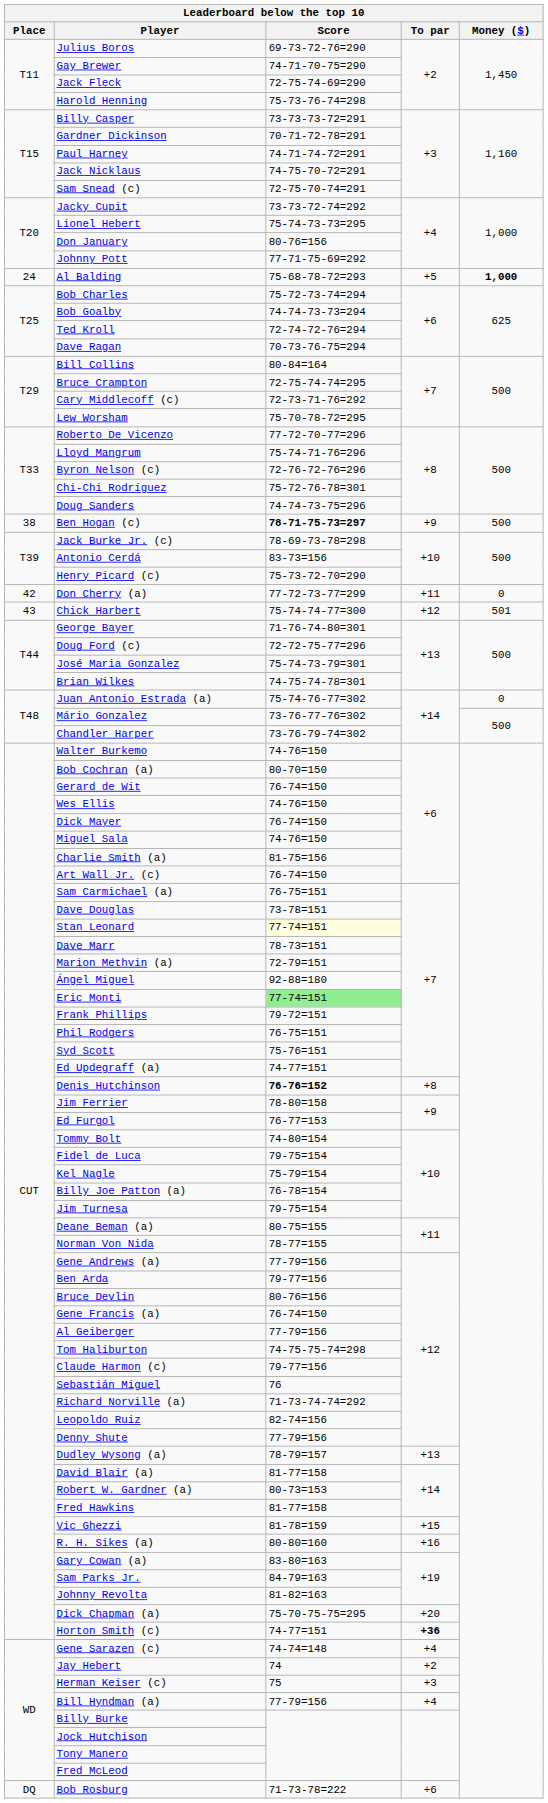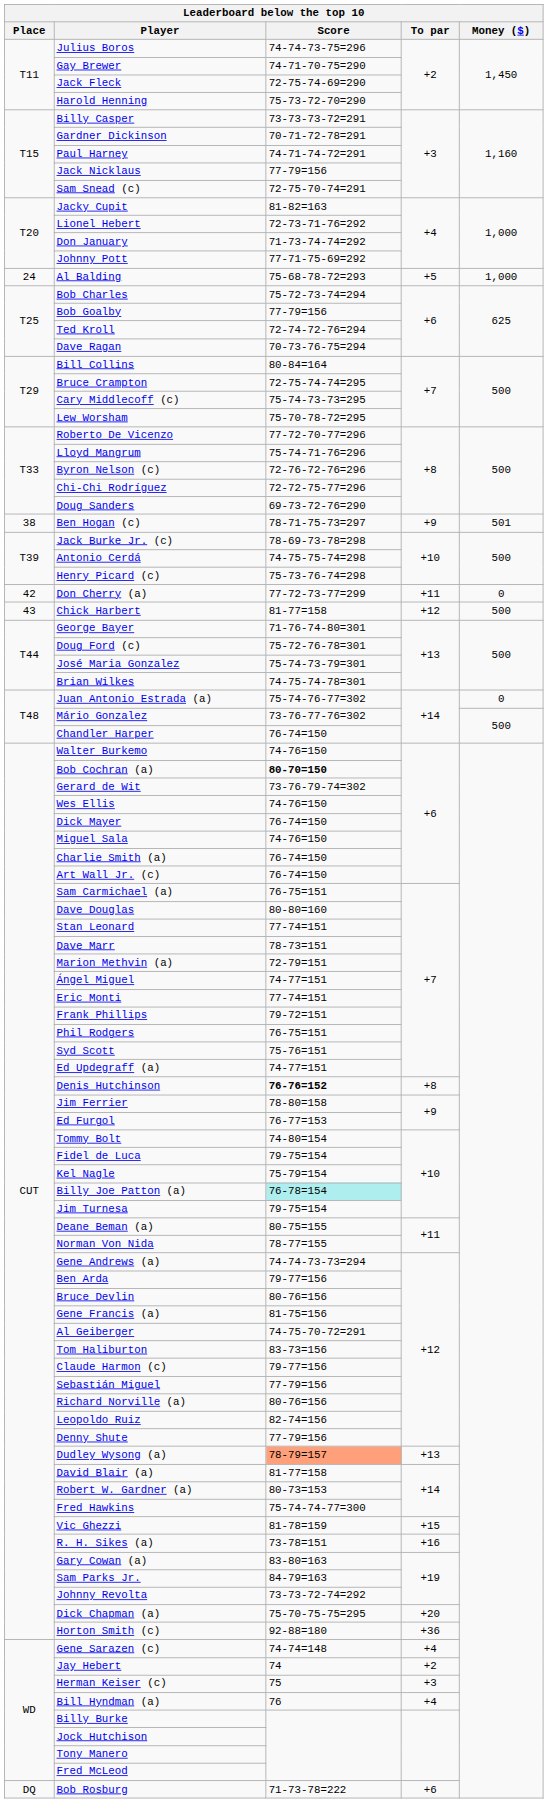 <table class="collapsible collapsed wikitable" style="width:50em;margin-top:-1px;">
 <tr>
 <th scope="col" colspan="6">Leaderboard below the top 10</th>
 </tr>
 <tr>
 <th>Place</th>
 <th>Player</th>
 <th>Score</th>
 <th>To par</th>
 <th>Money (<a href='#'>$</a>)</th>
 </tr>
 <tr>
 <td rowspan=4 align=center>T11</td>
 <td> <a href='#'>Julius Boros</a></td>
-<td>69-73-72-76=290</td>
+<td>74-74-73-75=296</td>
 <td rowspan=4 align=center>+2</td>
 <td rowspan=4 align=center>1,450</td>
 </tr>
 <tr>
 <td> <a href='#'>Gay Brewer</a></td>
 <td>74-71-70-75=290</td>
 </tr>
 <tr>
 <td> <a href='#'>Jack Fleck</a></td>
 <td>72-75-74-69=290</td>
 </tr>
 <tr>
 <td> <a href='#'>Harold Henning</a></td>
-<td>75-73-76-74=298</td>
+<td>75-73-72-70=290</td>
 </tr>
 <tr>
 <td rowspan=5 align=center>T15</td>
 <td> <a href='#'>Billy Casper</a></td>
 <td>73-73-73-72=291</td>
 <td rowspan=5 align=center>+3</td>
 <td rowspan=5 align=center>1,160</td>
 </tr>
 <tr>
 <td> <a href='#'>Gardner Dickinson</a></td>
 <td>70-71-72-78=291</td>
 </tr>
 <tr>
 <td> <a href='#'>Paul Harney</a></td>
 <td>74-71-74-72=291</td>
 </tr>
 <tr>
 <td> <a href='#'>Jack Nicklaus</a></td>
-<td>74-75-70-72=291</td>
+<td>77-79=156</td>
 </tr>
 <tr>
 <td> <a href='#'>Sam Snead</a> (c)</td>
 <td>72-75-70-74=291</td>
 </tr>
 <tr>
 <td rowspan=4 align=center>T20</td>
 <td> <a href='#'>Jacky Cupit</a></td>
-<td>73-73-72-74=292</td>
+<td>81-82=163</td>
 <td rowspan=4 align=center>+4</td>
 <td rowspan=4 align=center>1,000</td>
 </tr>
 <tr>
 <td> <a href='#'>Lionel Hebert</a></td>
-<td>75-74-73-73=295</td>
+<td>72-73-71-76=292</td>
 </tr>
 <tr>
 <td> <a href='#'>Don January</a></td>
-<td>80-76=156</td>
+<td>71-73-74-74=292</td>
 </tr>
 <tr>
 <td> <a href='#'>Johnny Pott</a></td>
 <td>77-71-75-69=292</td>
 </tr>
 <tr>
 <td align=center>24</td>
 <td> <a href='#'>Al Balding</a></td>
 <td>75-68-78-72=293</td>
 <td align=center>+5</td>
-<td align=center><strong>1,000</strong></td>
+<td align=center>1,000</td>
 </tr>
 <tr>
 <td rowspan=4 align=center>T25</td>
 <td> <a href='#'>Bob Charles</a></td>
 <td>75-72-73-74=294</td>
 <td rowspan=4 align=center>+6</td>
 <td rowspan=4 align=center>625</td>
 </tr>
 <tr>
 <td> <a href='#'>Bob Goalby</a></td>
-<td>74-74-73-73=294</td>
+<td>77-79=156</td>
 </tr>
 <tr>
 <td> <a href='#'>Ted Kroll</a></td>
 <td>72-74-72-76=294</td>
 </tr>
 <tr>
 <td> <a href='#'>Dave Ragan</a></td>
 <td>70-73-76-75=294</td>
 </tr>
 <tr>
 <td rowspan=4 align=center>T29</td>
 <td> <a href='#'>Bill Collins</a></td>
 <td>80-84=164</td>
 <td rowspan=4 align=center>+7</td>
 <td rowspan=4 align=center>500</td>
 </tr>
 <tr>
 <td> <a href='#'>Bruce Crampton</a></td>
 <td>72-75-74-74=295</td>
 </tr>
 <tr>
 <td> <a href='#'>Cary Middlecoff</a> (c)</td>
-<td>72-73-71-76=292</td>
+<td>75-74-73-73=295</td>
 </tr>
 <tr>
 <td> <a href='#'>Lew Worsham</a></td>
 <td>75-70-78-72=295</td>
 </tr>
 <tr>
 <td rowspan=5 align=center>T33</td>
 <td> <a href='#'>Roberto De Vicenzo</a></td>
 <td>77-72-70-77=296</td>
 <td rowspan=5 align=center>+8</td>
 <td rowspan=5 align=center>500</td>
 </tr>
 <tr>
 <td> <a href='#'>Lloyd Mangrum</a></td>
 <td>75-74-71-76=296</td>
 </tr>
 <tr>
 <td> <a href='#'>Byron Nelson</a> (c)</td>
 <td>72-76-72-76=296</td>
 </tr>
 <tr>
 <td> <a href='#'>Chi-Chi Rodríguez</a></td>
-<td>75-72-76-78=301</td>
+<td>72-72-75-77=296</td>
 </tr>
 <tr>
 <td> <a href='#'>Doug Sanders</a></td>
-<td>74-74-73-75=296</td>
+<td>69-73-72-76=290</td>
 </tr>
 <tr>
 <td align=center>38</td>
 <td> <a href='#'>Ben Hogan</a> (c)</td>
-<td><strong>78-71-75-73=297</strong></td>
+<td>78-71-75-73=297</td>
 <td align=center>+9</td>
-<td align=center>500</td>
+<td align=center>501</td>
 </tr>
 <tr>
 <td rowspan=3 align=center>T39</td>
 <td> <a href='#'>Jack Burke Jr.</a> (c)</td>
 <td>78-69-73-78=298</td>
 <td rowspan=3 align=center>+10</td>
 <td rowspan=3 align=center>500</td>
 </tr>
 <tr>
 <td> <a href='#'>Antonio Cerdá</a></td>
-<td>83-73=156</td>
+<td>74-75-75-74=298</td>
 </tr>
 <tr>
 <td> <a href='#'>Henry Picard</a> (c)</td>
-<td>75-73-72-70=290</td>
+<td>75-73-76-74=298</td>
 </tr>
 <tr>
 <td align=center>42</td>
 <td> <a href='#'>Don Cherry</a> (a)</td>
 <td>77-72-73-77=299</td>
 <td align=center>+11</td>
 <td align=center>0</td>
 </tr>
 <tr>
 <td align=center>43</td>
 <td> <a href='#'>Chick Harbert</a></td>
-<td>75-74-74-77=300</td>
+<td>81-77=158</td>
 <td align=center>+12</td>
-<td align=center>501</td>
+<td align=center>500</td>
 </tr>
 <tr>
 <td rowspan=4 align=center>T44</td>
 <td> <a href='#'>George Bayer</a></td>
 <td>71-76-74-80=301</td>
 <td rowspan=4 align=center>+13</td>
 <td rowspan=4 align=center>500</td>
 </tr>
 <tr>
 <td> <a href='#'>Doug Ford</a> (c)</td>
-<td>72-72-75-77=296</td>
+<td>75-72-76-78=301</td>
 </tr>
 <tr>
 <td> <a href='#'>José Maria Gonzalez</a></td>
 <td>75-74-73-79=301</td>
 </tr>
 <tr>
 <td> <a href='#'>Brian Wilkes</a></td>
 <td>74-75-74-78=301</td>
 </tr>
 <tr>
 <td rowspan=3 align=center>T48</td>
 <td> <a href='#'>Juan Antonio Estrada</a> (a)</td>
 <td>75-74-76-77=302</td>
 <td rowspan=3 align=center>+14</td>
 <td align=center>0</td>
 </tr>
 <tr>
 <td> <a href='#'>Mário Gonzalez</a></td>
 <td>73-76-77-76=302</td>
 <td rowspan=2 align=center>500</td>
 </tr>
 <tr>
 <td> <a href='#'>Chandler Harper</a></td>
-<td>73-76-79-74=302</td>
+<td>76-74=150</td>
 </tr>
 <tr>
 <td rowspan=51 align=center>CUT</td>
 <td> <a href='#'>Walter Burkemo</a></td>
 <td>74-76=150</td>
 <td rowspan=8 align=center>+6</td>
 <td rowspan=60 align=center></td>
 </tr>
 <tr>
 <td> <a href='#'>Bob Cochran</a> (a)</td>
-<td>80-70=150</td>
+<td><strong>80-70=150</strong></td>
 </tr>
 <tr>
 <td> <a href='#'>Gerard de Wit</a></td>
-<td>76-74=150</td>
+<td>73-76-79-74=302</td>
 </tr>
 <tr>
 <td> <a href='#'>Wes Ellis</a></td>
 <td>74-76=150</td>
 </tr>
 <tr>
 <td> <a href='#'>Dick Mayer</a></td>
 <td>76-74=150</td>
 </tr>
 <tr>
 <td> <a href='#'>Miguel Sala</a></td>
 <td>74-76=150</td>
 </tr>
 <tr>
 <td> <a href='#'>Charlie Smith</a> (a)</td>
-<td>81-75=156</td>
+<td>76-74=150</td>
 </tr>
 <tr>
 <td> <a href='#'>Art Wall Jr.</a> (c)</td>
 <td>76-74=150</td>
 </tr>
 <tr>
 <td> <a href='#'>Sam Carmichael</a> (a)</td>
 <td>76-75=151</td>
 <td rowspan=11 align=center>+7</td>
 </tr>
 <tr>
 <td> <a href='#'>Dave Douglas</a></td>
-<td>73-78=151</td>
+<td>80-80=160</td>
 </tr>
 <tr>
 <td> <a href='#'>Stan Leonard</a></td>
-<td style="background: lightyellow;">77-74=151</td>
+<td>77-74=151</td>
 </tr>
 <tr>
 <td> <a href='#'>Dave Marr</a></td>
 <td>78-73=151</td>
 </tr>
 <tr>
 <td> <a href='#'>Marion Methvin</a> (a)</td>
 <td>72-79=151</td>
 </tr>
 <tr>
 <td> <a href='#'>Ángel Miguel</a></td>
-<td>92-88=180</td>
+<td>74-77=151</td>
 </tr>
 <tr>
 <td> <a href='#'>Eric Monti</a></td>
-<td style="background: lightgreen;">77-74=151</td>
+<td>77-74=151</td>
 </tr>
 <tr>
 <td> <a href='#'>Frank Phillips</a></td>
 <td>79-72=151</td>
 </tr>
 <tr>
 <td> <a href='#'>Phil Rodgers</a></td>
 <td>76-75=151</td>
 </tr>
 <tr>
 <td> <a href='#'>Syd Scott</a></td>
 <td>75-76=151</td>
 </tr>
 <tr>
 <td> <a href='#'>Ed Updegraff</a> (a)</td>
 <td>74-77=151</td>
 </tr>
 <tr>
 <td> <a href='#'>Denis Hutchinson</a></td>
 <td><strong>76-76=152</strong></td>
 <td align=center>+8</td>
 </tr>
 <tr>
 <td> <a href='#'>Jim Ferrier</a></td>
 <td>78-80=158</td>
 <td rowspan=2 align=center>+9</td>
 </tr>
 <tr>
 <td> <a href='#'>Ed Furgol</a></td>
 <td>76-77=153</td>
 </tr>
 <tr>
 <td> <a href='#'>Tommy Bolt</a></td>
 <td>74-80=154</td>
 <td rowspan=5 align=center>+10</td>
 </tr>
 <tr>
 <td> <a href='#'>Fidel de Luca</a></td>
 <td>79-75=154</td>
 </tr>
 <tr>
 <td> <a href='#'>Kel Nagle</a></td>
 <td>75-79=154</td>
 </tr>
 <tr>
 <td> <a href='#'>Billy Joe Patton</a> (a)</td>
-<td>76-78=154</td>
+<td style="background: paleturquoise;">76-78=154</td>
 </tr>
 <tr>
 <td> <a href='#'>Jim Turnesa</a></td>
 <td>79-75=154</td>
 </tr>
 <tr>
 <td> <a href='#'>Deane Beman</a> (a)</td>
 <td>80-75=155</td>
 <td rowspan=2 align=center>+11</td>
 </tr>
 <tr>
 <td> <a href='#'>Norman Von Nida</a></td>
 <td>78-77=155</td>
 </tr>
 <tr>
 <td> <a href='#'>Gene Andrews</a> (a)</td>
-<td>77-79=156</td>
+<td>74-74-73-73=294</td>
 <td rowspan=11 align=center>+12</td>
 </tr>
 <tr>
 <td> <a href='#'>Ben Arda</a></td>
 <td>79-77=156</td>
 </tr>
 <tr>
 <td> <a href='#'>Bruce Devlin</a></td>
 <td>80-76=156</td>
 </tr>
 <tr>
 <td> <a href='#'>Gene Francis</a> (a)</td>
-<td>76-74=150</td>
+<td>81-75=156</td>
 </tr>
 <tr>
 <td> <a href='#'>Al Geiberger</a></td>
-<td>77-79=156</td>
+<td>74-75-70-72=291</td>
 </tr>
 <tr>
 <td> <a href='#'>Tom Haliburton</a></td>
-<td>74-75-75-74=298</td>
+<td>83-73=156</td>
 </tr>
 <tr>
 <td> <a href='#'>Claude Harmon</a> (c)</td>
 <td>79-77=156</td>
 </tr>
 <tr>
 <td> <a href='#'>Sebastián Miguel</a></td>
-<td>76</td>
+<td>77-79=156</td>
 </tr>
 <tr>
 <td> <a href='#'>Richard Norville</a> (a)</td>
-<td>71-73-74-74=292</td>
+<td>80-76=156</td>
 </tr>
 <tr>
 <td> <a href='#'>Leopoldo Ruiz</a></td>
 <td>82-74=156</td>
 </tr>
 <tr>
 <td> <a href='#'>Denny Shute</a></td>
 <td>77-79=156</td>
 </tr>
 <tr>
 <td> <a href='#'>Dudley Wysong</a> (a)</td>
-<td>78-79=157</td>
+<td style="background: lightsalmon;">78-79=157</td>
 <td align=center>+13</td>
 </tr>
 <tr>
 <td> <a href='#'>David Blair</a> (a)</td>
 <td>81-77=158</td>
 <td rowspan=3 align=center>+14</td>
 </tr>
 <tr>
 <td> <a href='#'>Robert W. Gardner</a> (a)</td>
 <td>80-73=153</td>
 </tr>
 <tr>
 <td> <a href='#'>Fred Hawkins</a></td>
-<td>81-77=158</td>
+<td>75-74-74-77=300</td>
 </tr>
 <tr>
 <td> <a href='#'>Vic Ghezzi</a></td>
 <td>81-78=159</td>
 <td align=center>+15</td>
 </tr>
 <tr>
 <td> <a href='#'>R. H. Sikes</a> (a)</td>
-<td>80-80=160</td>
+<td>73-78=151</td>
 <td align=center>+16</td>
 </tr>
 <tr>
 <td> <a href='#'>Gary Cowan</a> (a)</td>
 <td>83-80=163</td>
 <td rowspan=3 align=center>+19</td>
 </tr>
 <tr>
 <td> <a href='#'>Sam Parks Jr.</a></td>
 <td>84-79=163</td>
 </tr>
 <tr>
 <td> <a href='#'>Johnny Revolta</a></td>
-<td>81-82=163</td>
+<td>73-73-72-74=292</td>
 </tr>
 <tr>
 <td> <a href='#'>Dick Chapman</a> (a)</td>
 <td>75-70-75-75=295</td>
 <td align=center>+20</td>
 </tr>
 <tr>
 <td> <a href='#'>Horton Smith</a> (c)</td>
-<td>74-77=151</td>
-<td align=center><strong>+36</strong></td>
+<td>92-88=180</td>
+<td align=center>+36</td>
 </tr>
 <tr>
 <td rowspan=8 align=center>WD</td>
 <td> <a href='#'>Gene Sarazen</a> (c)</td>
 <td>74-74=148</td>
 <td align=center>+4</td>
 </tr>
 <tr>
 <td> <a href='#'>Jay Hebert</a></td>
 <td>74</td>
 <td align=center>+2</td>
 </tr>
 <tr>
 <td> <a href='#'>Herman Keiser</a> (c)</td>
 <td>75</td>
 <td align=center>+3</td>
 </tr>
 <tr>
 <td> <a href='#'>Bill Hyndman</a> (a)</td>
-<td>77-79=156</td>
+<td>76</td>
 <td align=center>+4</td>
 </tr>
 <tr>
 <td> <a href='#'>Billy Burke</a></td>
 <td rowspan=4></td>
 <td rowspan=4 align=center></td>
 </tr>
 <tr>
 <td> <a href='#'>Jock Hutchison</a></td>
 </tr>
 <tr>
 <td> <a href='#'>Tony Manero</a></td>
 </tr>
 <tr>
 <td> <a href='#'>Fred McLeod</a></td>
 </tr>
 <tr>
 <td align=center>DQ</td>
 <td> <a href='#'>Bob Rosburg</a></td>
 <td>71-73-78=222</td>
 <td align=center>+6</td>
 </tr>
 </table>
